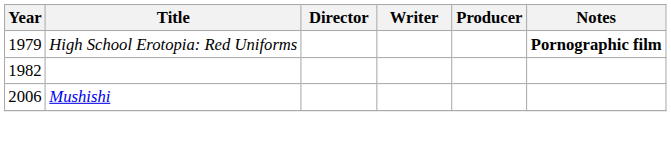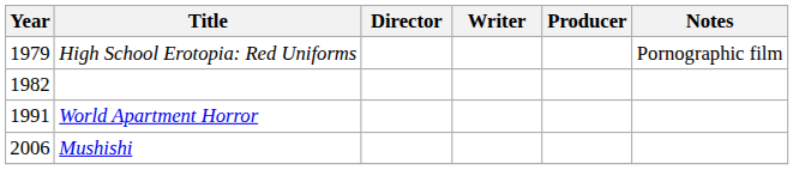 <table class="wikitable" style="background:white;">
 <tr>
 <th>Year</th>
 <th>Title</th>
 <th width=65>Director</th>
 <th width=65>Writer</th>
 <th width=65>Producer</th>
 <th>Notes</th>
 </tr>
 <tr>
 <td>1979</td>
 <td><em>High School Erotopia: Red Uniforms</em></td>
 <td></td>
 <td></td>
 <td></td>
-<td><strong>Pornographic film</strong></td>
+<td>Pornographic film</td>
 </tr>
 <tr>
 <td>1982</td>
 <td></td>
+<td></td>
+<td></td>
+<td></td>
+<td></td>
+</tr>
+<tr>
+<td align="center">1991</td>
+<td><em><a href='#'>World Apartment Horror</a></em></td>
 <td></td>
 <td></td>
 <td></td>
 <td></td>
 </tr>
 <tr>
 <td align="center">2006</td>
 <td><em><a href='#'>Mushishi</a></em></td>
 <td></td>
 <td></td>
 <td></td>
 <td></td>
 </tr>
 <tr>
 </tr>
 </table>
